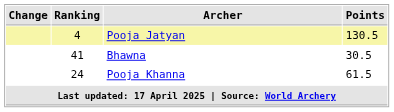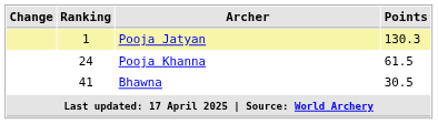 <table cellspacing="1" cellpadding="3" style="border:1px solid #aaa; font-size:90%; float: left; margin-left: 1em;">
 <tr style="background:#e4e4e4;">
 <th style="border-bottom:1px solid #aaa; width:10px;">Change</th>
 <th style="border-bottom:1px solid #aaa; width:10px;">Ranking</th>
 <th style="border-bottom:1px solid #aaa; width:250px;">Archer</th>
 <th style="border-bottom:1px solid #aaa; width:30px;">Points</th>
 </tr>
 <tr style="background:#f7f6a8">
 <td style="text-align:center;"></td>
-<td style="text-align:center;">4</td>
+<td style="text-align:center;">1</td>
 <td><a href='#'>Pooja Jatyan</a></td>
-<td>130.5</td>
+<td>130.3</td>
+</tr>
+<tr>
+<td style="text-align:center;"></td>
+<td style="text-align:center;">24</td>
+<td><a href='#'>Pooja Khanna</a></td>
+<td>61.5</td>
 </tr>
 <tr>
 <td style="text-align:center;"></td>
 <td style="text-align:center;">41</td>
 <td><a href='#'>Bhawna</a></td>
 <td>30.5</td>
 </tr>
 <tr>
-<td style="text-align:center;"></td>
-<td style="text-align:center;">24</td>
-<td><a href='#'>Pooja Khanna</a></td>
-<td>61.5</td>
-</tr>
-<tr>
 </tr>
 <tr style="background:#e4e4e4;">
 <th colspan=4 style="border-bottom:1px solid #aaa; width:10px;"><small>Last updated: 17 April 2025 | Source: <a href='#'>World Archery</a></small></th>
 </tr>
 </table>
